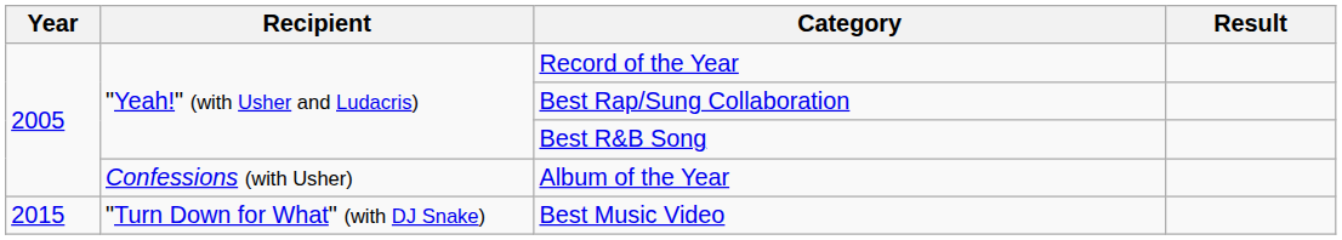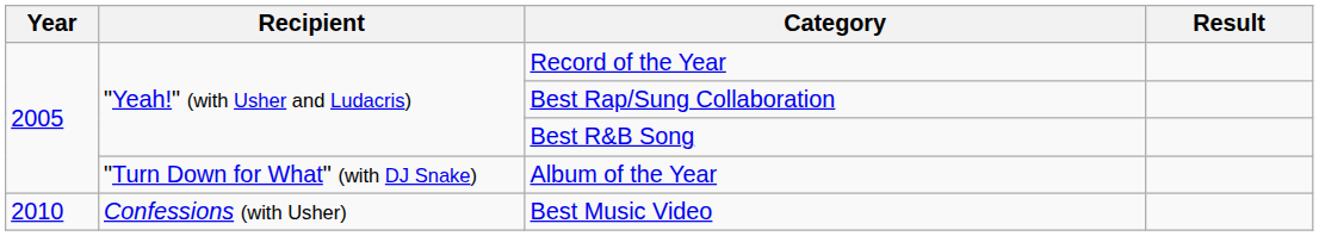 <table style="width:70%;" class="wikitable sortable">
 <tr>
 <th style="width:33px;">Year</th>
 <th style="width:190px;">Recipient</th>
 <th style="width:280px;">Category</th>
 <th style="width:70px;">Result</th>
 </tr>
 <tr>
 <td rowspan="4"><a href='#'>2005</a></td>
 <td rowspan="3">"<a href='#'>Yeah!</a>" <small>(with <a href='#'>Usher</a> and <a href='#'>Ludacris</a>)</small></td>
 <td><a href='#'>Record of the Year</a></td>
 <td></td>
 </tr>
 <tr>
 <td><a href='#'>Best Rap/Sung Collaboration</a></td>
 <td></td>
 </tr>
 <tr>
 <td><a href='#'>Best R&B Song</a></td>
 <td></td>
 </tr>
 <tr>
-<td rowspan="1"><em><a href='#'>Confessions</a></em> <small>(with Usher)</small></td>
+<td>"<a href='#'>Turn Down for What</a>" <small>(with <a href='#'>DJ Snake</a>)</small></td>
 <td><a href='#'>Album of the Year</a></td>
 <td></td>
 </tr>
 <tr>
-<td><a href='#'>2015</a></td>
-<td>"<a href='#'>Turn Down for What</a>" <small>(with <a href='#'>DJ Snake</a>)</small></td>
+<td><a href='#'>2010</a></td>
+<td rowspan="1"><em><a href='#'>Confessions</a></em> <small>(with Usher)</small></td>
 <td><a href='#'>Best Music Video</a></td>
 <td></td>
 </tr>
 </table>
